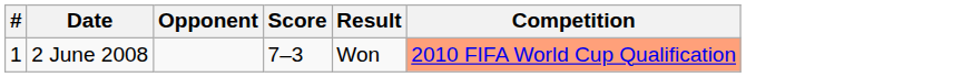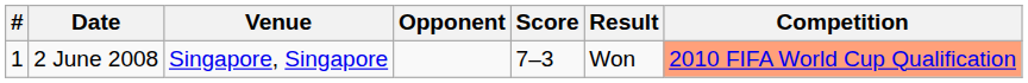 <table class="wikitable">
 <tr>
 <th>#</th>
 <th>Date</th>
+<th>Venue</th>
 <th>Opponent</th>
 <th>Score</th>
 <th>Result</th>
 <th>Competition</th>
 </tr>
 <tr>
 <td>1</td>
 <td>2 June 2008</td>
+<td><a href='#'>Singapore</a>, <a href='#'>Singapore</a></td>
 <td></td>
 <td>7–3</td>
 <td>Won</td>
 <td style="background: lightsalmon;"><a href='#'>2010 FIFA World Cup Qualification</a></td>
 </tr>
 </table>
